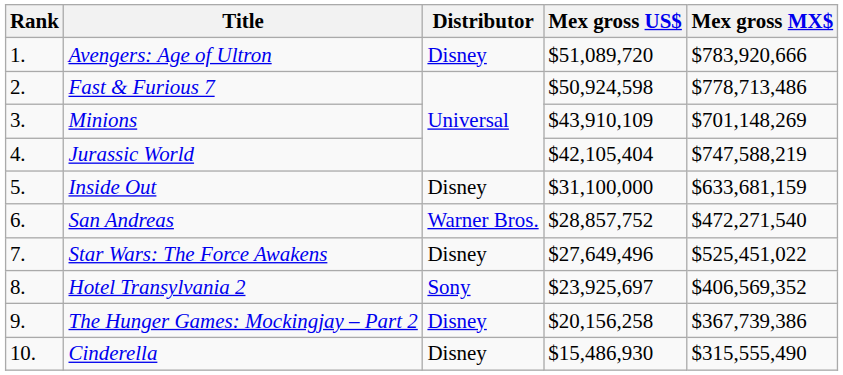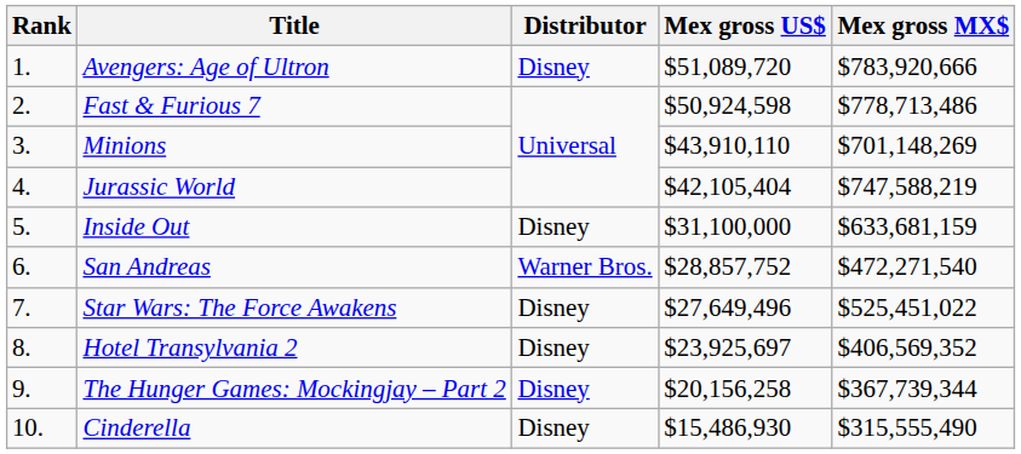 <table class="wikitable sortable" style="margin:auto; margin:auto;">
 <tr>
 <th>Rank</th>
 <th>Title</th>
 <th>Distributor</th>
 <th>Mex gross <a href='#'>US$</a></th>
 <th>Mex gross <a href='#'>MX$</a></th>
 </tr>
 <tr>
 <td>1.</td>
 <td><em><a href='#'>Avengers: Age of Ultron</a></em></td>
 <td><a href='#'>Disney</a></td>
 <td>$51,089,720</td>
 <td>$783,920,666</td>
 </tr>
 <tr>
 <td>2.</td>
 <td><em><a href='#'>Fast & Furious 7</a></em></td>
 <td rowspan="3"><a href='#'>Universal</a></td>
 <td>$50,924,598</td>
 <td>$778,713,486</td>
 </tr>
 <tr>
 <td>3.</td>
 <td><em><a href='#'>Minions</a></em></td>
-<td>$43,910,109</td>
+<td>$43,910,110</td>
 <td>$701,148,269</td>
 </tr>
 <tr>
 <td>4.</td>
 <td><em><a href='#'>Jurassic World</a></em></td>
 <td>$42,105,404</td>
 <td>$747,588,219</td>
 </tr>
 <tr>
 <td>5.</td>
 <td><em><a href='#'>Inside Out</a></em></td>
 <td>Disney</td>
 <td>$31,100,000</td>
 <td>$633,681,159</td>
 </tr>
 <tr>
 <td>6.</td>
 <td><em><a href='#'>San Andreas</a></em></td>
 <td><a href='#'>Warner Bros.</a></td>
 <td>$28,857,752</td>
 <td>$472,271,540</td>
 </tr>
 <tr>
 <td>7.</td>
 <td><em><a href='#'>Star Wars: The Force Awakens</a></em></td>
 <td>Disney</td>
 <td>$27,649,496</td>
 <td>$525,451,022</td>
 </tr>
 <tr>
 <td>8.</td>
 <td><em><a href='#'>Hotel Transylvania 2</a></em></td>
-<td><a href='#'>Sony</a></td>
+<td>Disney</td>
 <td>$23,925,697</td>
 <td>$406,569,352</td>
 </tr>
 <tr>
 <td>9.</td>
 <td><em><a href='#'>The Hunger Games: Mockingjay – Part 2</a></em></td>
 <td><a href='#'>Disney</a></td>
 <td>$20,156,258</td>
-<td>$367,739,386</td>
+<td>$367,739,344</td>
 </tr>
 <tr>
 <td>10.</td>
 <td><em><a href='#'>Cinderella</a></em></td>
 <td>Disney</td>
 <td>$15,486,930</td>
 <td>$315,555,490</td>
 </tr>
 </table>
